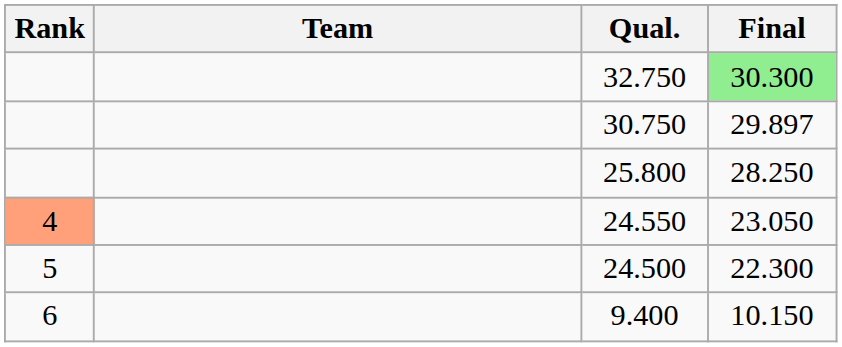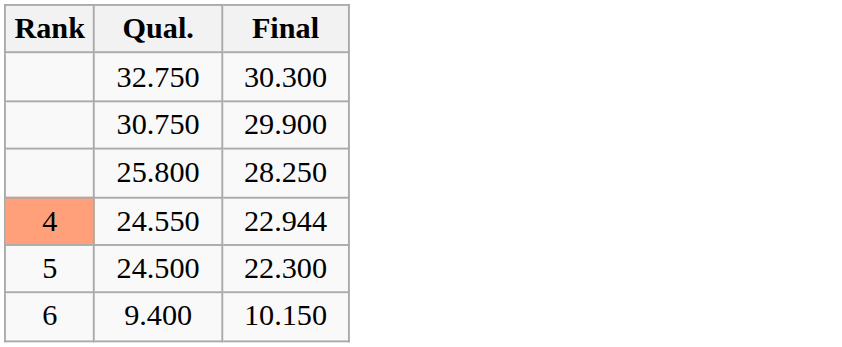 <table class=wikitable style="text-align:center">
 <tr>
 <th width=40>Rank</th>
-<th width=250>Team</th>
 <th width=60>Qual.</th>
 <th width=60>Final</th>
 </tr>
 <tr>
 <td></td>
-<td align="left"></td>
 <td>32.750</td>
-<td style="background: lightgreen;">30.300</td>
+<td>30.300</td>
 </tr>
 <tr>
 <td></td>
-<td align="left"></td>
 <td>30.750</td>
-<td>29.897</td>
+<td>29.900</td>
 </tr>
 <tr>
 <td></td>
-<td align="left"></td>
 <td>25.800</td>
 <td>28.250</td>
 </tr>
 <tr>
 <td style="background: lightsalmon;">4</td>
-<td align="left"></td>
 <td>24.550</td>
-<td>23.050</td>
+<td>22.944</td>
 </tr>
 <tr>
 <td>5</td>
-<td align="left"></td>
 <td>24.500</td>
 <td>22.300</td>
 </tr>
 <tr>
 <td>6</td>
-<td align="left"></td>
 <td>9.400</td>
 <td>10.150</td>
 </tr>
 </table>
